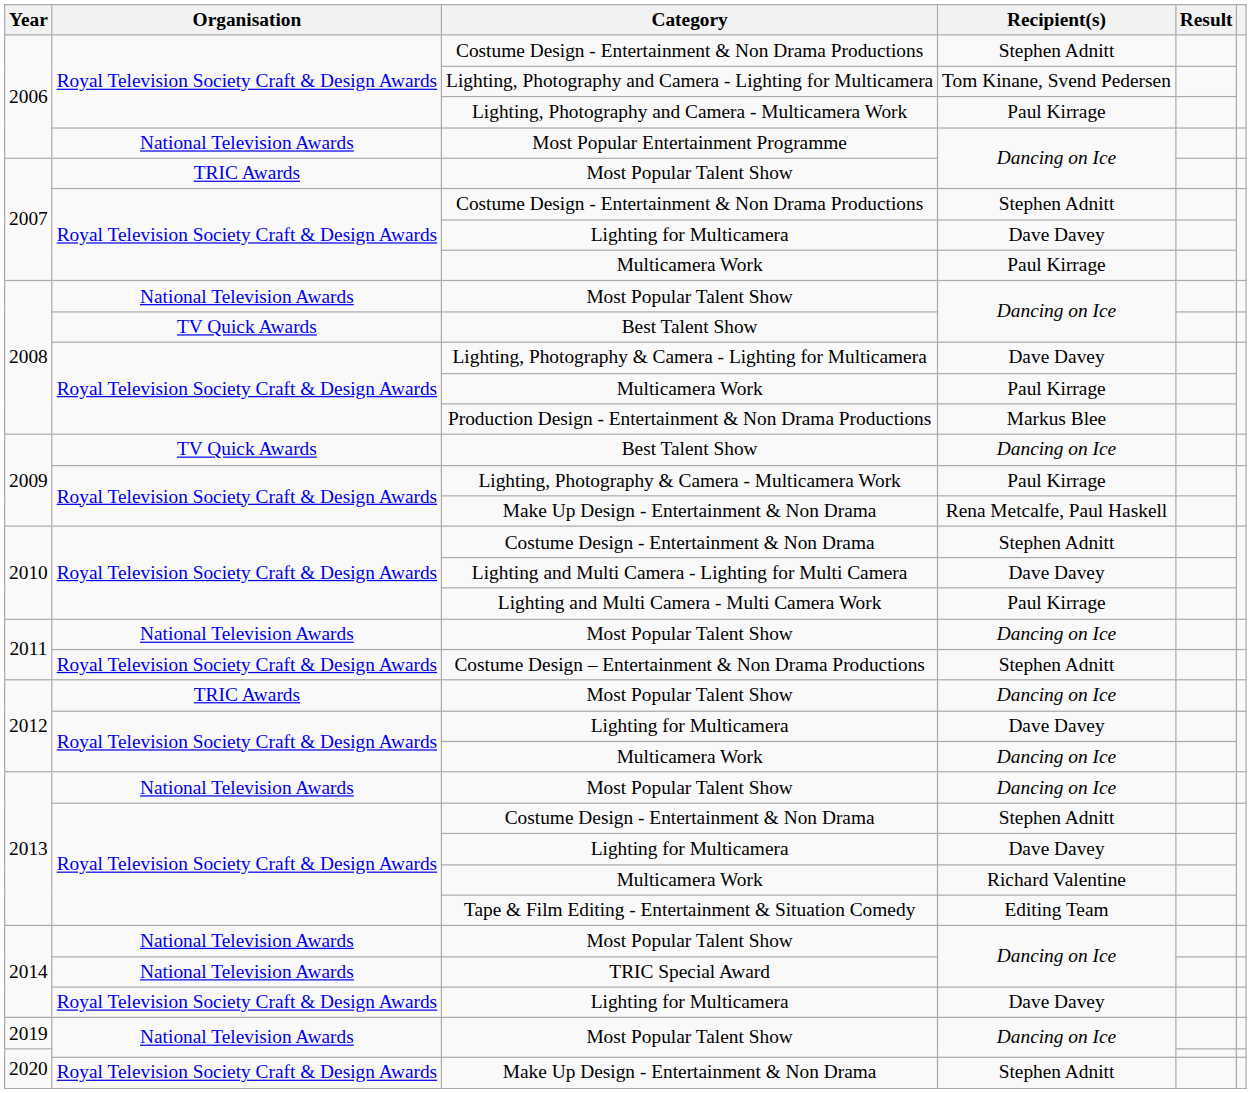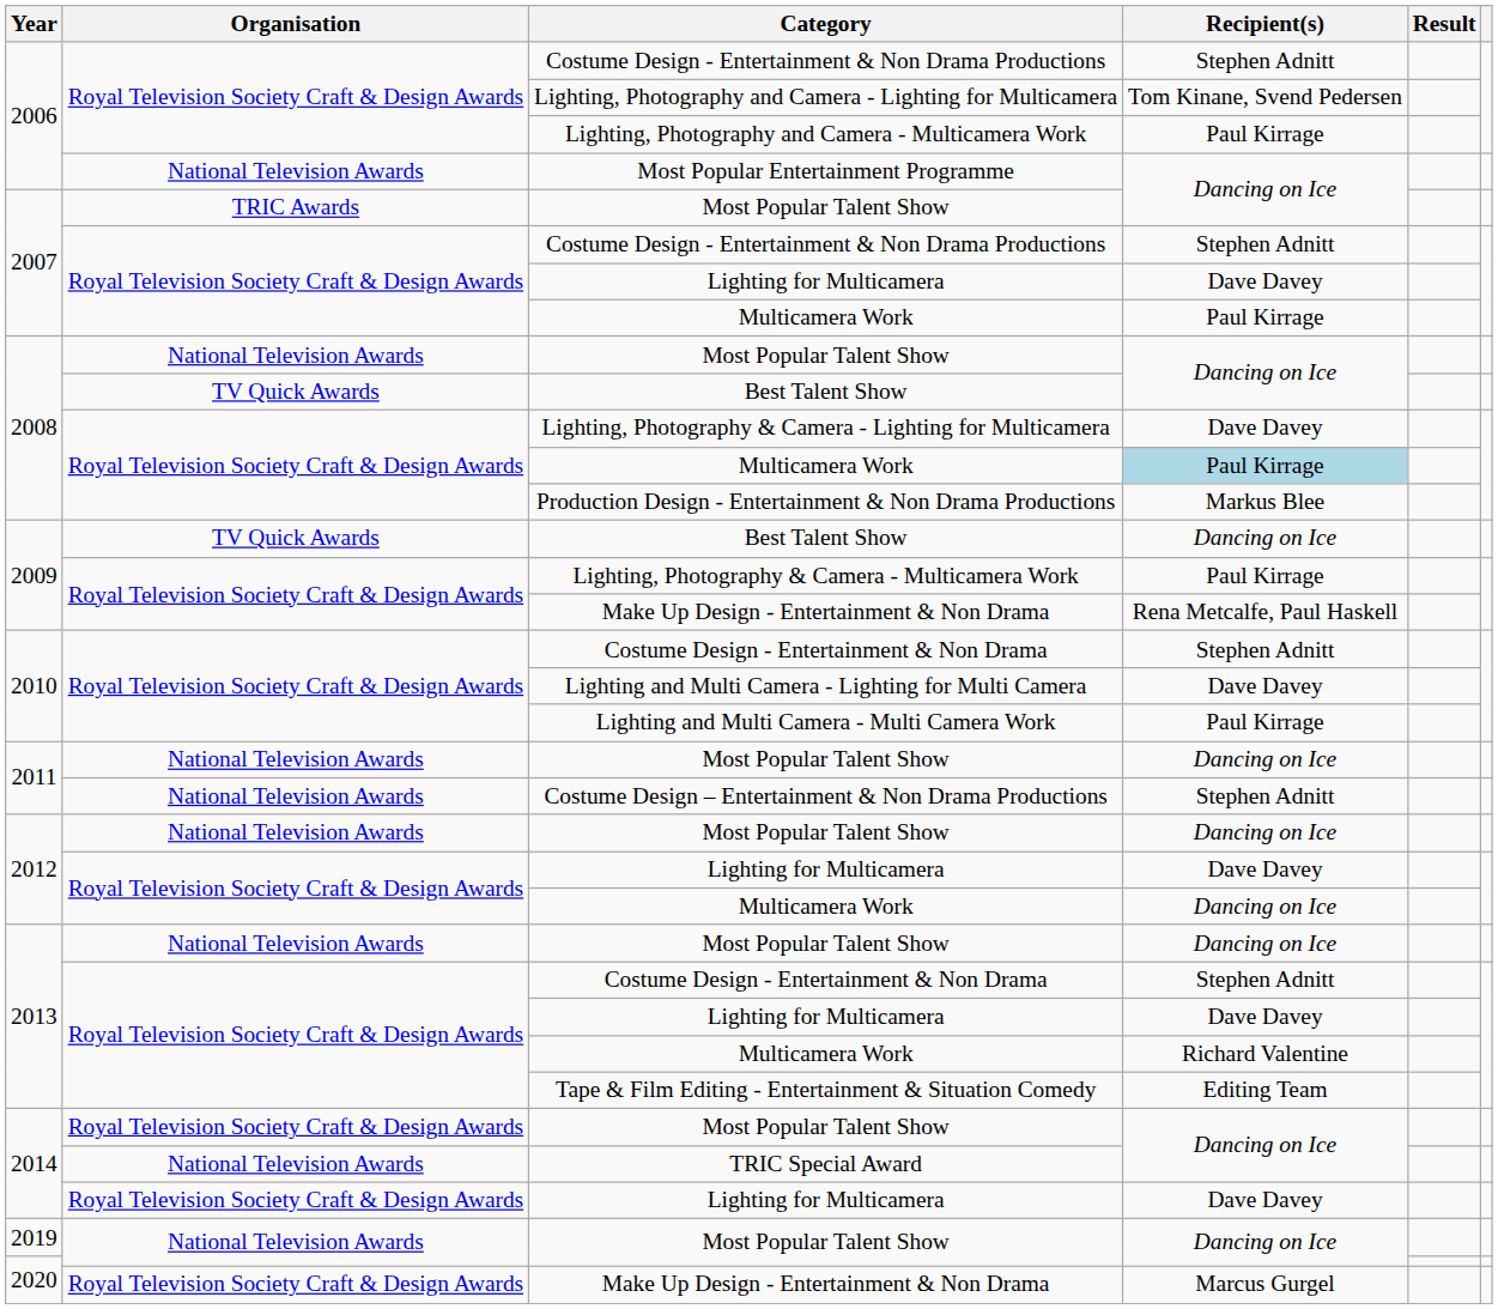 <table class="wikitable" style="text-align:center;">
 <tr>
 <th>Year</th>
 <th>Organisation</th>
 <th>Category</th>
 <th>Recipient(s)</th>
 <th>Result</th>
 <th></th>
 </tr>
 <tr>
 <td rowspan="4">2006</td>
 <td rowspan="3"><a href='#'>Royal Television Society Craft & Design Awards</a></td>
 <td>Costume Design - Entertainment & Non Drama Productions</td>
 <td>Stephen Adnitt</td>
 <td></td>
 <td rowspan="3"></td>
 </tr>
 <tr>
 <td>Lighting, Photography and Camera - Lighting for Multicamera</td>
 <td>Tom Kinane, Svend Pedersen</td>
 <td></td>
 </tr>
 <tr>
 <td>Lighting, Photography and Camera - Multicamera Work</td>
 <td>Paul Kirrage</td>
 <td></td>
 </tr>
 <tr>
 <td><a href='#'>National Television Awards</a></td>
 <td>Most Popular Entertainment Programme</td>
 <td rowspan="2"><em>Dancing on Ice</em></td>
 <td></td>
 <td></td>
 </tr>
 <tr>
 <td rowspan="4">2007</td>
 <td><a href='#'>TRIC Awards</a></td>
 <td>Most Popular Talent Show</td>
 <td></td>
 <td></td>
 </tr>
 <tr>
 <td rowspan="3"><a href='#'>Royal Television Society Craft & Design Awards</a></td>
 <td>Costume Design - Entertainment & Non Drama Productions</td>
 <td>Stephen Adnitt</td>
 <td></td>
 <td rowspan="3"></td>
 </tr>
 <tr>
 <td>Lighting for Multicamera</td>
 <td>Dave Davey</td>
 <td></td>
 </tr>
 <tr>
 <td>Multicamera Work</td>
 <td>Paul Kirrage</td>
 <td></td>
 </tr>
 <tr>
 <td rowspan="5">2008</td>
 <td><a href='#'>National Television Awards</a></td>
 <td>Most Popular Talent Show</td>
 <td rowspan="2"><em>Dancing on Ice</em></td>
 <td></td>
 <td></td>
 </tr>
 <tr>
 <td><a href='#'>TV Quick Awards</a></td>
 <td>Best Talent Show</td>
 <td></td>
 <td></td>
 </tr>
 <tr>
 <td rowspan="3"><a href='#'>Royal Television Society Craft & Design Awards</a></td>
 <td>Lighting, Photography & Camera - Lighting for Multicamera</td>
 <td>Dave Davey</td>
 <td></td>
 <td rowspan="3"></td>
 </tr>
 <tr>
 <td>Multicamera Work</td>
-<td>Paul Kirrage</td>
+<td style="background: lightblue;">Paul Kirrage</td>
 <td></td>
 </tr>
 <tr>
 <td>Production Design - Entertainment & Non Drama Productions</td>
 <td>Markus Blee</td>
 <td></td>
 </tr>
 <tr>
 <td rowspan="3">2009</td>
 <td><a href='#'>TV Quick Awards</a></td>
 <td>Best Talent Show</td>
 <td><em>Dancing on Ice</em></td>
 <td></td>
 <td></td>
 </tr>
 <tr>
 <td rowspan="2"><a href='#'>Royal Television Society Craft & Design Awards</a></td>
 <td>Lighting, Photography & Camera - Multicamera Work</td>
 <td>Paul Kirrage</td>
 <td></td>
 <td rowspan="2"></td>
 </tr>
 <tr>
 <td>Make Up Design - Entertainment & Non Drama</td>
 <td>Rena Metcalfe, Paul Haskell</td>
 <td></td>
 </tr>
 <tr>
 <td rowspan="3">2010</td>
 <td rowspan="3"><a href='#'>Royal Television Society Craft & Design Awards</a></td>
 <td>Costume Design - Entertainment & Non Drama</td>
 <td>Stephen Adnitt</td>
 <td></td>
 <td rowspan="3"></td>
 </tr>
 <tr>
 <td>Lighting and Multi Camera - Lighting for Multi Camera</td>
 <td>Dave Davey</td>
 <td></td>
 </tr>
 <tr>
 <td>Lighting and Multi Camera - Multi Camera Work</td>
 <td>Paul Kirrage</td>
 <td></td>
 </tr>
 <tr>
 <td rowspan="2">2011</td>
 <td><a href='#'>National Television Awards</a></td>
 <td>Most Popular Talent Show</td>
 <td><em>Dancing on Ice</em></td>
 <td></td>
 <td></td>
 </tr>
 <tr>
-<td><a href='#'>Royal Television Society Craft & Design Awards</a></td>
+<td><a href='#'>National Television Awards</a></td>
 <td>Costume Design – Entertainment & Non Drama Productions</td>
 <td>Stephen Adnitt</td>
 <td></td>
 <td></td>
 </tr>
 <tr>
 <td rowspan="3">2012</td>
-<td><a href='#'>TRIC Awards</a></td>
+<td><a href='#'>National Television Awards</a></td>
 <td>Most Popular Talent Show</td>
 <td><em>Dancing on Ice</em></td>
 <td></td>
 <td></td>
 </tr>
 <tr>
 <td rowspan="2"><a href='#'>Royal Television Society Craft & Design Awards</a></td>
 <td>Lighting for Multicamera</td>
 <td>Dave Davey</td>
 <td></td>
 <td rowspan="2"></td>
 </tr>
 <tr>
 <td>Multicamera Work</td>
 <td><em>Dancing on Ice</em></td>
 <td></td>
 </tr>
 <tr>
 <td rowspan="5">2013</td>
 <td><a href='#'>National Television Awards</a></td>
 <td>Most Popular Talent Show</td>
 <td><em>Dancing on Ice</em></td>
 <td></td>
 <td></td>
 </tr>
 <tr>
 <td rowspan="4"><a href='#'>Royal Television Society Craft & Design Awards</a></td>
 <td>Costume Design - Entertainment & Non Drama</td>
 <td>Stephen Adnitt</td>
 <td></td>
 <td rowspan="4"></td>
 </tr>
 <tr>
 <td>Lighting for Multicamera</td>
 <td>Dave Davey</td>
 <td></td>
 </tr>
 <tr>
 <td>Multicamera Work</td>
 <td>Richard Valentine</td>
 <td></td>
 </tr>
 <tr>
 <td>Tape & Film Editing - Entertainment & Situation Comedy</td>
 <td>Editing Team</td>
 <td></td>
 </tr>
 <tr>
 <td rowspan="3">2014</td>
-<td><a href='#'>National Television Awards</a></td>
+<td><a href='#'>Royal Television Society Craft & Design Awards</a></td>
 <td>Most Popular Talent Show</td>
 <td rowspan="2"><em>Dancing on Ice</em></td>
 <td></td>
 <td></td>
 </tr>
 <tr>
 <td><a href='#'>National Television Awards</a></td>
 <td>TRIC Special Award</td>
 <td></td>
 <td></td>
 </tr>
 <tr>
 <td><a href='#'>Royal Television Society Craft & Design Awards</a></td>
 <td>Lighting for Multicamera</td>
 <td>Dave Davey</td>
 <td></td>
 <td></td>
 </tr>
 <tr>
 <td>2019</td>
 <td rowspan="2"><a href='#'>National Television Awards</a></td>
 <td rowspan="2">Most Popular Talent Show</td>
 <td rowspan="2"><em>Dancing on Ice</em></td>
 <td></td>
 <td></td>
 </tr>
 <tr>
 <td rowspan="2">2020</td>
 <td></td>
 <td></td>
 </tr>
 <tr>
 <td><a href='#'>Royal Television Society Craft & Design Awards</a></td>
 <td>Make Up Design - Entertainment & Non Drama</td>
-<td>Stephen Adnitt</td>
+<td>Marcus Gurgel</td>
 <td></td>
 <td></td>
 </tr>
 <tr>
 </tr>
 </table>
